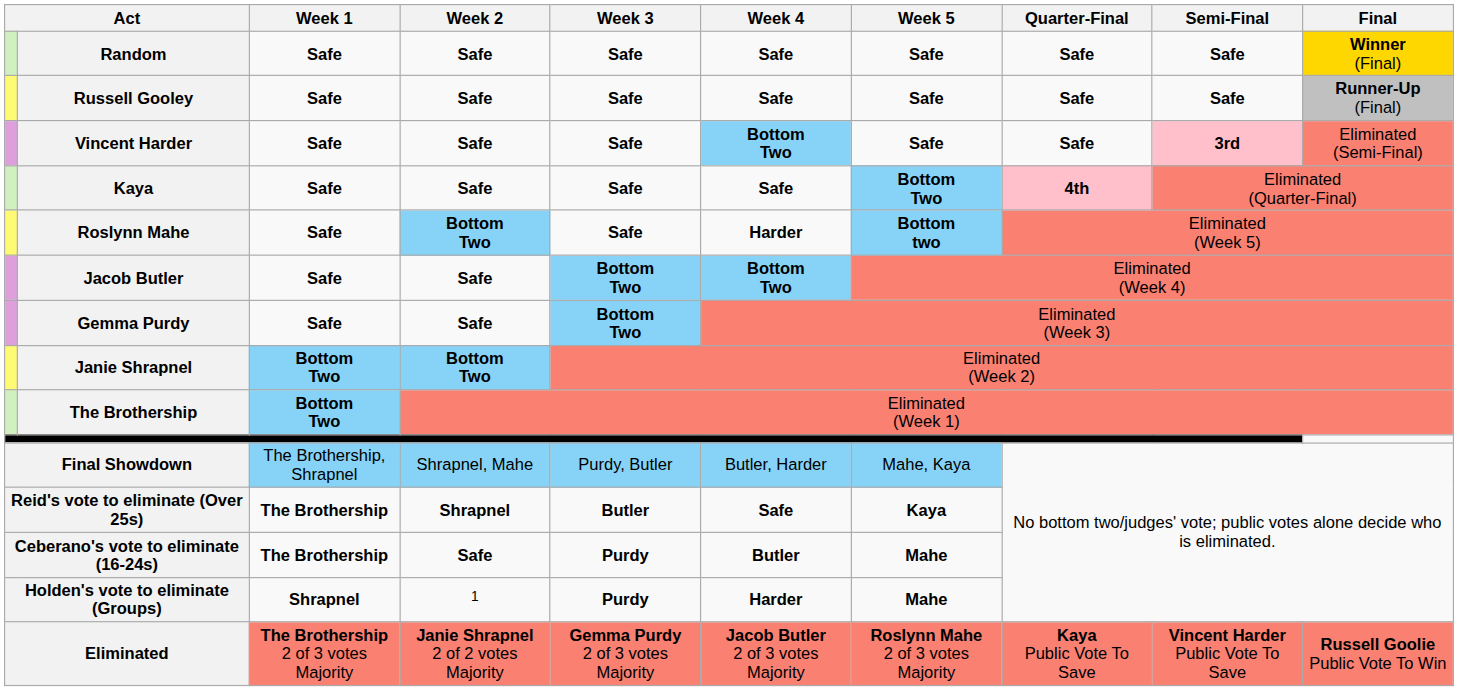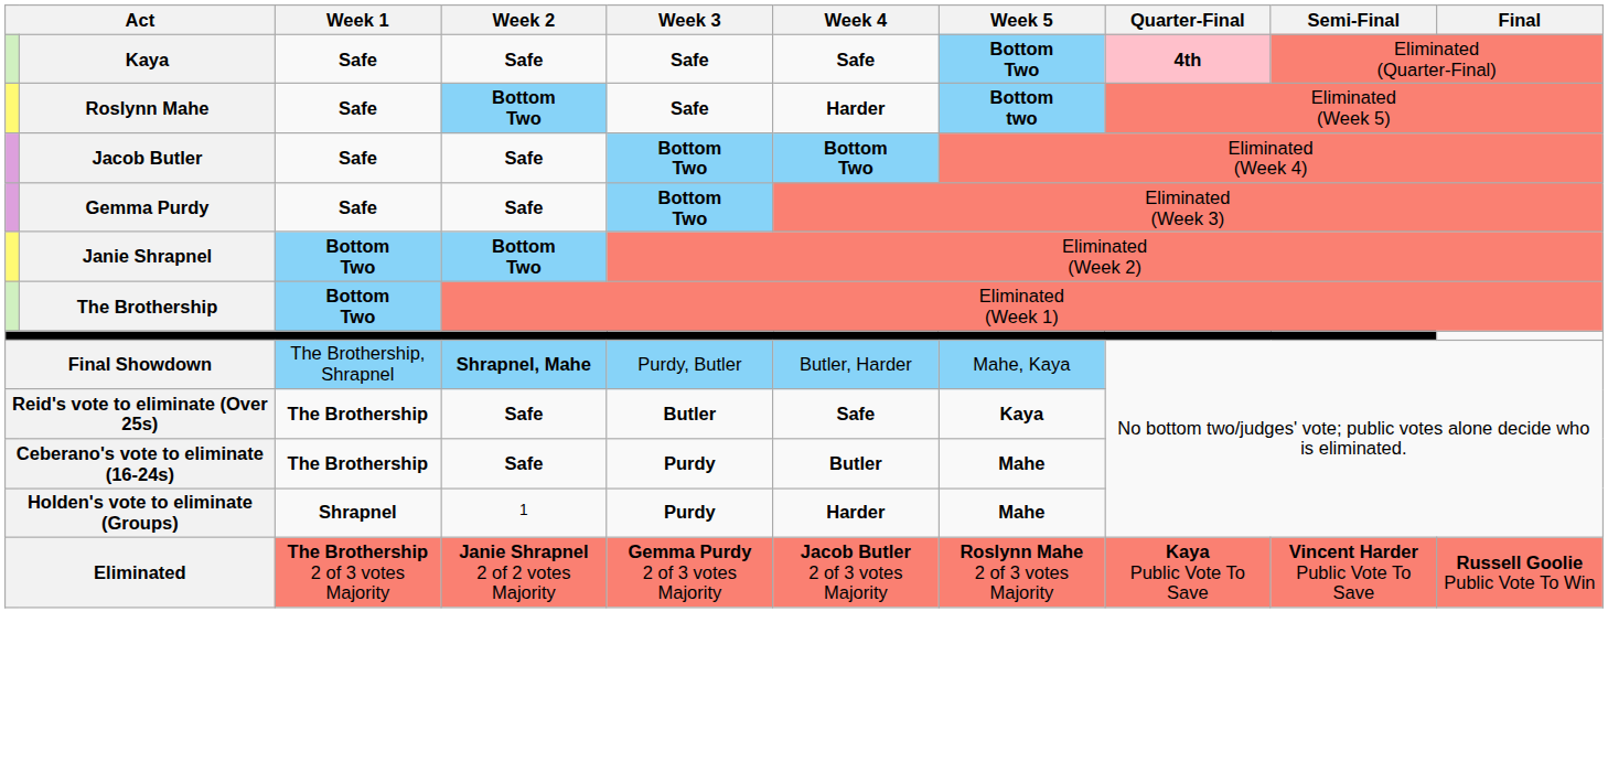 <table class="wikitable" style="text-align:center; font-size:89%">
 <tr>
 <th style="width:13%" colspan="2" scope="row"><strong>Act</strong></th>
 <th style="width:8%" scope="row"><strong>Week 1</strong></th>
 <th style="width:8%" scope="row"><strong>Week 2</strong></th>
 <th style="width:8%" scope="row"><strong>Week 3</strong></th>
 <th style="width:8%" scope="row"><strong>Week 4</strong></th>
 <th style="width:8%" scope="row"><strong>Week 5</strong></th>
 <th style="width:8%" scope="row"><strong>Quarter-Final</strong></th>
 <th style="width:8%" scope="row"><strong>Semi-Final</strong></th>
 <th style="width:8%" scope="row"><strong>Final</strong></th>
-</tr>
-<tr>
-<th style="background:#d0f0c0"></th>
-<th scope="row"><strong>Random</strong></th>
-<td><strong>Safe</strong></td>
-<td><strong>Safe</strong></td>
-<td><strong>Safe</strong></td>
-<td><strong>Safe</strong></td>
-<td><strong>Safe</strong></td>
-<td><strong>Safe</strong></td>
-<td><strong>Safe</strong></td>
-<td style="background:gold"><strong>Winner</strong><br>(Final)</td>
-</tr>
-<tr>
-<th style="background:#fffa73"></th>
-<th scope="row"><strong>Russell Gooley</strong></th>
-<td><strong>Safe</strong></td>
-<td><strong>Safe</strong></td>
-<td><strong>Safe</strong></td>
-<td><strong>Safe</strong></td>
-<td><strong>Safe</strong></td>
-<td><strong>Safe</strong></td>
-<td><strong>Safe</strong></td>
-<td style="background:silver"><strong>Runner-Up</strong><br>(Final)</td>
-</tr>
-<tr>
-<th style="background:#dda0dd"></th>
-<th scope="row"><strong>Vincent Harder</strong></th>
-<td><strong>Safe</strong></td>
-<td><strong>Safe</strong></td>
-<td><strong>Safe</strong></td>
-<td style="background:#87d3f8;"><strong>Bottom<br>Two</strong></td>
-<td><strong>Safe</strong></td>
-<td><strong>Safe</strong></td>
-<td style="background:#FFC0CB"><strong>3rd</strong></td>
-<td style="background:#FA8072" colspan=1>Eliminated<br>(Semi-Final)</td>
 </tr>
 <tr>
 <th style="background:#d0f0c0"></th>
 <th scope="row"><strong>Kaya</strong></th>
 <td><strong>Safe</strong></td>
 <td><strong>Safe</strong></td>
 <td><strong>Safe</strong></td>
 <td><strong>Safe</strong></td>
 <td style="background:#87d3f8;"><strong>Bottom<br>Two</strong></td>
 <td style="background:#FFC0CB"><strong>4th</strong></td>
 <td style="background:#FA8072" colspan=2>Eliminated<br>(Quarter-Final)</td>
 </tr>
 <tr>
 <th style="background:#fffa73"></th>
 <th scope="row"><strong>Roslynn Mahe</strong></th>
 <td><strong>Safe</strong></td>
 <td style="background:#87d3f8;"><strong>Bottom<br>Two</strong></td>
 <td><strong>Safe</strong></td>
 <td><strong>Harder</strong></td>
 <td style="background:#87d3f8;"><strong>Bottom<br>two</strong></td>
 <td style="background:#FA8072" colspan=3>Eliminated<br>(Week 5)</td>
 </tr>
 <tr>
 <th style="background:#dda0dd"></th>
 <th scope="row"><strong>Jacob Butler</strong></th>
 <td><strong>Safe</strong></td>
 <td><strong>Safe</strong></td>
 <td style="background:#87d3f8;"><strong>Bottom<br>Two</strong></td>
 <td style="background:#87d3f8;"><strong>Bottom<br>Two</strong></td>
 <td style="background:#FA8072" colspan=4>Eliminated<br>(Week 4)</td>
 </tr>
 <tr>
 <th style="background:#dda0dd"></th>
 <th scope="row"><strong>Gemma Purdy</strong></th>
 <td><strong>Safe</strong></td>
 <td><strong>Safe</strong></td>
 <td style="background:#87d3f8;"><strong>Bottom<br>Two</strong></td>
 <td style="background:#FA8072" colspan=5>Eliminated<br>(Week 3)</td>
 </tr>
 <tr>
 <th style="background:#fffa73"></th>
 <th scope="row"><strong>Janie Shrapnel</strong></th>
 <td style="background:#87d3f8;"><strong>Bottom<br>Two</strong></td>
 <td style="background:#87d3f8;"><strong>Bottom<br>Two</strong></td>
 <td style="background:#FA8072" colspan=6>Eliminated<br>(Week 2)</td>
 </tr>
 <tr>
 <th style="background:#d0f0c0"></th>
 <th scope="row"><strong>The Brothership</strong></th>
 <td style="background:#87d3f8;"><strong>Bottom<br>Two</strong></td>
 <td style="background:#FA8072" colspan=7>Eliminated<br>(Week 1)</td>
 </tr>
 <tr>
 <td style="background:#000000" colspan=9></td>
 </tr>
 <tr>
 <th scope="row" colspan=2 rowspan=1><strong>Final Showdown</strong></th>
 <td style="background:#87D3F8">The Brothership, Shrapnel</td>
-<td style="background:#87D3F8">Shrapnel, Mahe</td>
+<td style="background:#87D3F8"><strong>Shrapnel, Mahe</strong></td>
 <td style="background:#87D3F8">Purdy, Butler</td>
 <td style="background:#87D3F8">Butler, Harder</td>
 <td style="background:#87D3F8">Mahe, Kaya</td>
 <td rowspan=4 colspan=3>No bottom two/judges' vote; public votes alone decide who is eliminated.</td>
 </tr>
 <tr>
 <th scope="row" colspan=2><strong>Reid's vote to eliminate (Over 25s)</strong></th>
 <td><strong>The Brothership</strong></td>
-<td><strong> Shrapnel</strong></td>
+<td><strong>Safe</strong></td>
 <td><strong>Butler</strong></td>
 <td><strong>Safe</strong></td>
 <td><strong>Kaya</strong></td>
 </tr>
 <tr>
 <th scope="row" colspan=2><strong>Ceberano's vote to eliminate (16-24s)</strong></th>
 <td><strong>The Brothership</strong></td>
 <td><strong>Safe</strong></td>
 <td><strong>Purdy</strong></td>
 <td><strong>Butler</strong></td>
 <td><strong>Mahe</strong></td>
 </tr>
 <tr>
 <th scope="row" colspan=2><strong>Holden's vote to eliminate (Groups)</strong></th>
 <td><strong>Shrapnel</strong></td>
 <td><sup>1</sup></td>
 <td><strong>Purdy</strong></td>
 <td><strong>Harder</strong></td>
 <td><strong>Mahe</strong></td>
 </tr>
 <tr>
 <th colspan=2 rowspan=2>Eliminated</th>
 <td style="background:#FA8072" rowspan=2><strong>The Brothership</strong><br>2 of 3 votes<br>Majority</td>
 <td style="background:#FA8072" rowspan=2><strong>Janie Shrapnel</strong><br>2 of 2 votes<br>Majority</td>
 <td style="background:#FA8072" rowspan=2><strong>Gemma Purdy</strong><br>2 of 3 votes<br>Majority</td>
 <td style="background:#FA8072" rowspan=2><strong>Jacob Butler</strong><br>2 of 3 votes<br>Majority</td>
 <td style="background:#FA8072" rowspan=2><strong>Roslynn Mahe</strong><br>2 of 3 votes<br>Majority</td>
 <td style="background:#FA8072" rowspan=2><strong>Kaya</strong><br>Public Vote To Save</td>
 <td style="background:#FA8072" rowspan=2><strong>Vincent Harder</strong><br>Public Vote To Save</td>
 <td style="background:#FA8072" rowspan=2><strong>Russell Goolie</strong><br>Public Vote To Win</td>
 </tr>
 </table>
